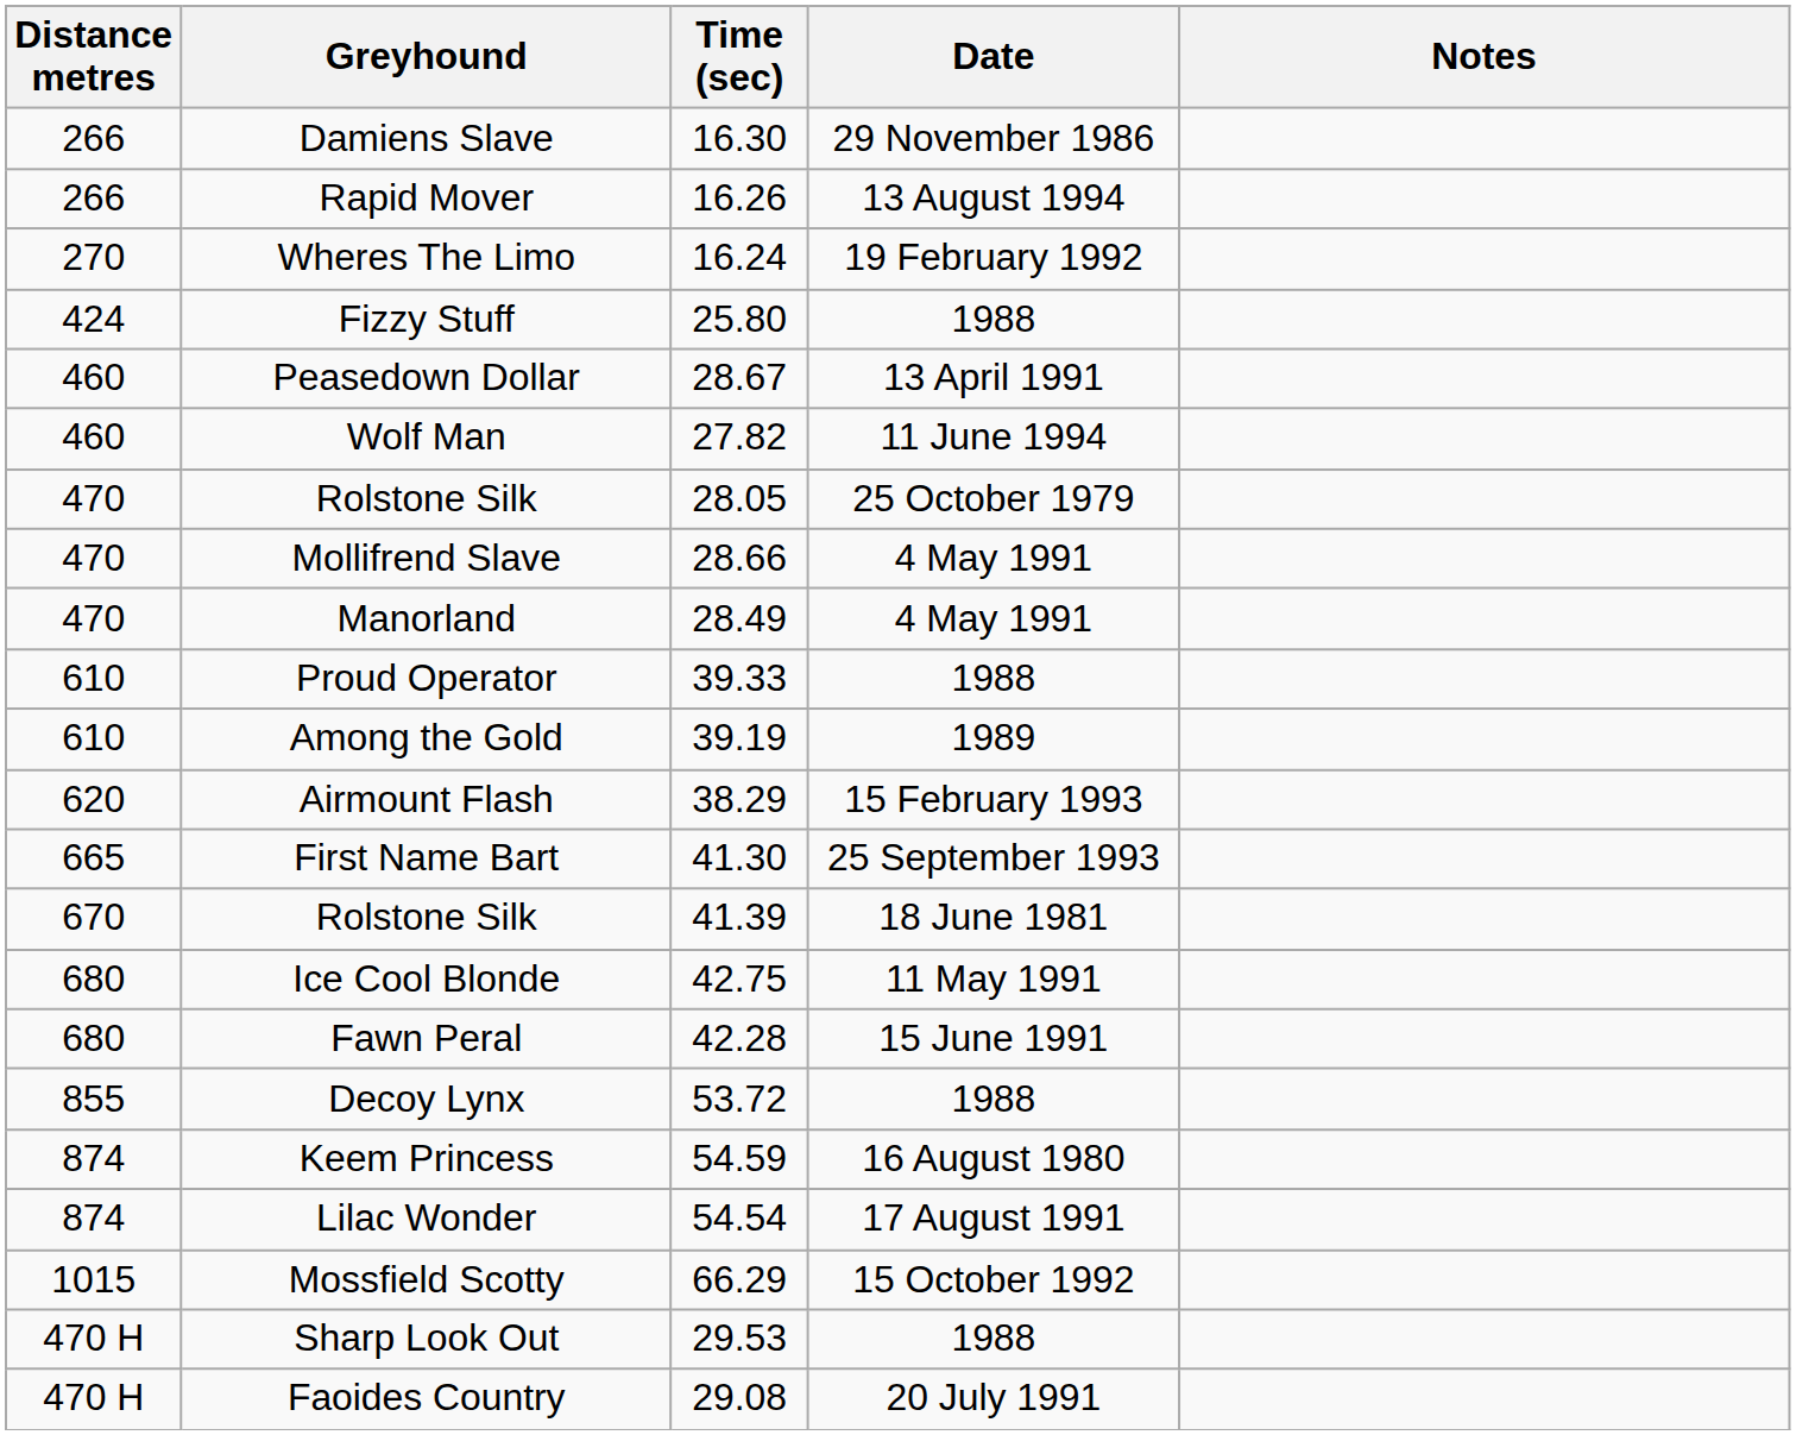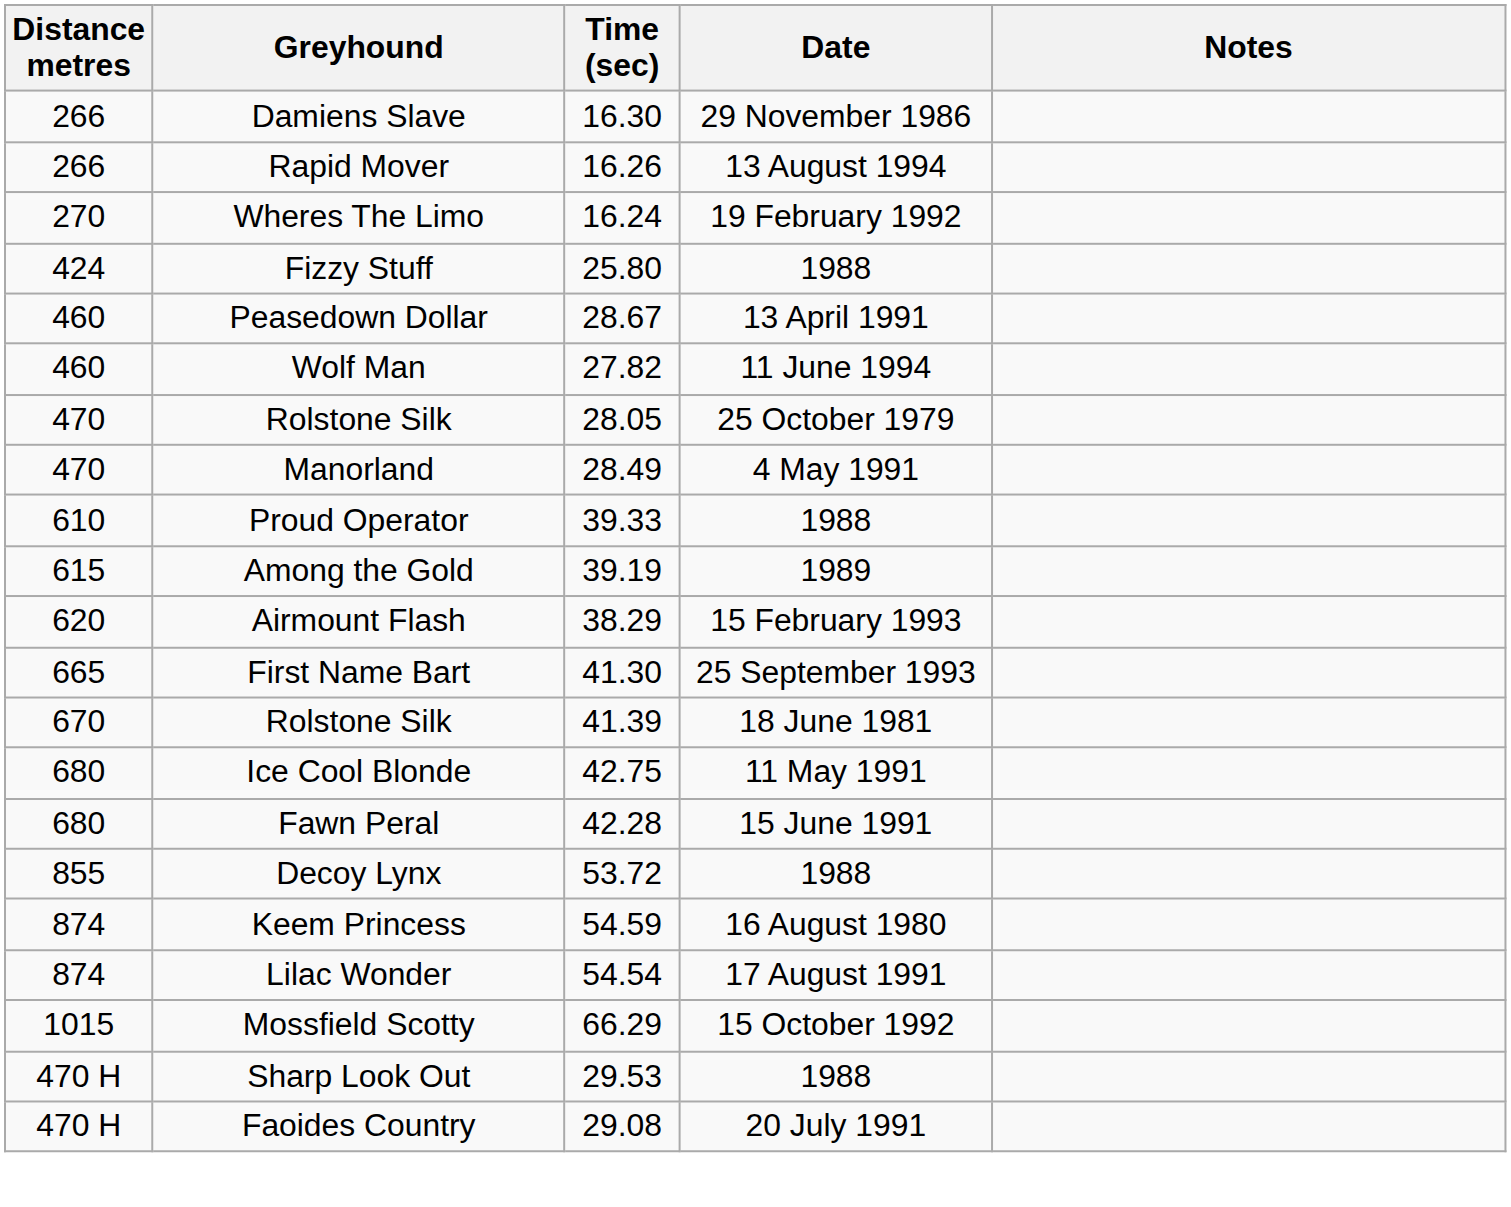 <table class="wikitable" style="font-size: 100%">
 <tr>
 <th width=50>Distance <br>metres</th>
 <th width=200>Greyhound</th>
 <th width=50>Time (sec)</th>
 <th width=150>Date</th>
 <th width=250>Notes</th>
 </tr>
 <tr align=center>
 <td>266</td>
 <td>Damiens Slave</td>
 <td>16.30</td>
 <td>29 November 1986</td>
 <td></td>
 </tr>
 <tr align=center>
 <td>266</td>
 <td>Rapid Mover</td>
 <td>16.26</td>
 <td>13 August 1994</td>
 <td></td>
 </tr>
 <tr align=center>
 <td>270</td>
 <td>Wheres The Limo</td>
 <td>16.24</td>
 <td>19 February 1992</td>
 <td></td>
 </tr>
 <tr align=center>
 <td>424</td>
 <td>Fizzy Stuff</td>
 <td>25.80</td>
 <td>1988</td>
 <td></td>
 </tr>
 <tr align=center>
 <td>460</td>
 <td>Peasedown Dollar</td>
 <td>28.67</td>
 <td>13 April 1991</td>
 <td></td>
 </tr>
 <tr align=center>
 <td>460</td>
 <td>Wolf Man</td>
 <td>27.82</td>
 <td>11 June 1994</td>
 <td></td>
 </tr>
 <tr align=center>
 <td>470</td>
 <td>Rolstone Silk</td>
 <td>28.05</td>
 <td>25 October 1979</td>
 <td></td>
 </tr>
 <tr align=center>
 <td>470</td>
-<td>Mollifrend Slave</td>
-<td>28.66</td>
-<td>4 May 1991</td>
-<td></td>
-</tr>
-<tr align=center>
-<td>470</td>
 <td>Manorland</td>
 <td>28.49</td>
 <td>4 May 1991</td>
 <td></td>
 </tr>
 <tr align=center>
 <td>610</td>
 <td>Proud Operator</td>
 <td>39.33</td>
 <td>1988</td>
 <td></td>
 </tr>
 <tr align=center>
-<td>610</td>
+<td>615</td>
 <td>Among the Gold</td>
 <td>39.19</td>
 <td>1989</td>
 <td></td>
 </tr>
 <tr align=center>
 <td>620</td>
 <td>Airmount Flash</td>
 <td>38.29</td>
 <td>15 February 1993</td>
 <td></td>
 </tr>
 <tr align=center>
 <td>665</td>
 <td>First Name Bart</td>
 <td>41.30</td>
 <td>25 September 1993</td>
 <td></td>
 </tr>
 <tr align=center>
 <td>670</td>
 <td>Rolstone Silk</td>
 <td>41.39</td>
 <td>18 June 1981</td>
 <td></td>
 </tr>
 <tr align=center>
 <td>680</td>
 <td>Ice Cool Blonde</td>
 <td>42.75</td>
 <td>11 May 1991</td>
 <td></td>
 </tr>
 <tr align=center>
 <td>680</td>
 <td>Fawn Peral</td>
 <td>42.28</td>
 <td>15 June 1991</td>
 <td></td>
 </tr>
 <tr align=center>
 <td>855</td>
 <td>Decoy Lynx</td>
 <td>53.72</td>
 <td>1988</td>
 <td></td>
 </tr>
 <tr align=center>
 <td>874</td>
 <td>Keem Princess</td>
 <td>54.59</td>
 <td>16 August 1980</td>
 <td></td>
 </tr>
 <tr align=center>
 <td>874</td>
 <td>Lilac Wonder</td>
 <td>54.54</td>
 <td>17 August 1991</td>
 <td></td>
 </tr>
 <tr align=center>
 <td>1015</td>
 <td>Mossfield Scotty</td>
 <td>66.29</td>
 <td>15 October 1992</td>
 <td></td>
 </tr>
 <tr align=center>
 <td>470 H</td>
 <td>Sharp Look Out</td>
 <td>29.53</td>
 <td>1988</td>
 <td></td>
 </tr>
 <tr align=center>
 <td>470 H</td>
 <td>Faoides Country</td>
 <td>29.08</td>
 <td>20 July 1991</td>
 <td></td>
 </tr>
 </table>
